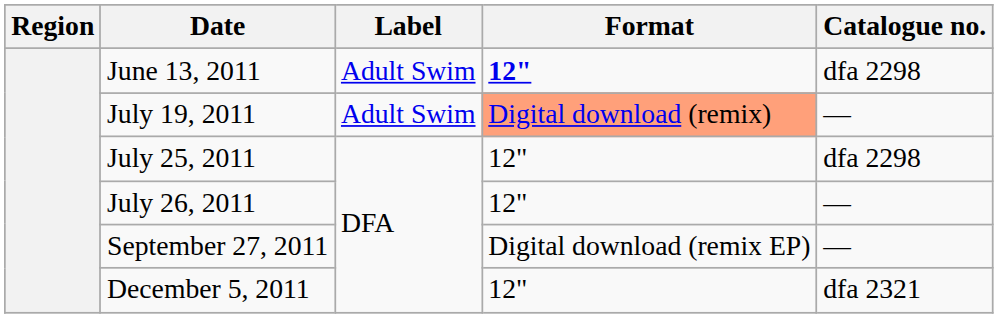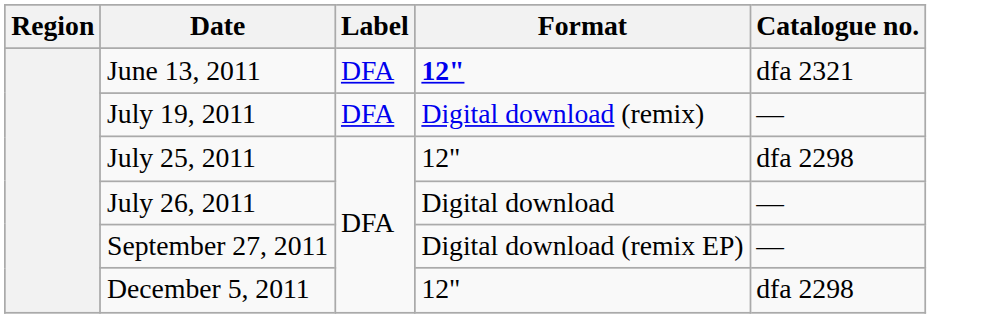 <table class="wikitable plainrowheaders">
 <tr>
 <th scope="col">Region</th>
 <th scope="col">Date</th>
 <th scope="col">Label</th>
 <th scope="col">Format</th>
 <th scope="col">Catalogue no.</th>
 </tr>
 <tr>
 <th scope="row" rowspan="6"></th>
 <td>June 13, 2011</td>
-<td><a href='#'>Adult Swim</a></td>
+<td><a href='#'>DFA</a></td>
 <td><strong><a href='#'>12"</a></strong></td>
-<td>dfa 2298</td>
+<td>dfa 2321</td>
 </tr>
 <tr>
 <td>July 19, 2011</td>
-<td><a href='#'>Adult Swim</a></td>
-<td style="background: lightsalmon;"><a href='#'>Digital download</a> (remix)</td>
+<td><a href='#'>DFA</a></td>
+<td><a href='#'>Digital download</a> (remix)</td>
 <td>—</td>
 </tr>
 <tr>
 <td>July 25, 2011</td>
 <td rowspan="4">DFA</td>
 <td>12"</td>
 <td>dfa 2298</td>
 </tr>
 <tr>
 <td>July 26, 2011</td>
-<td>12"</td>
+<td>Digital download</td>
 <td>—</td>
 </tr>
 <tr>
 <td>September 27, 2011</td>
 <td>Digital download (remix EP)</td>
 <td>—</td>
 </tr>
 <tr>
 <td>December 5, 2011</td>
 <td>12"</td>
-<td>dfa 2321</td>
+<td>dfa 2298</td>
 </tr>
 </table>
